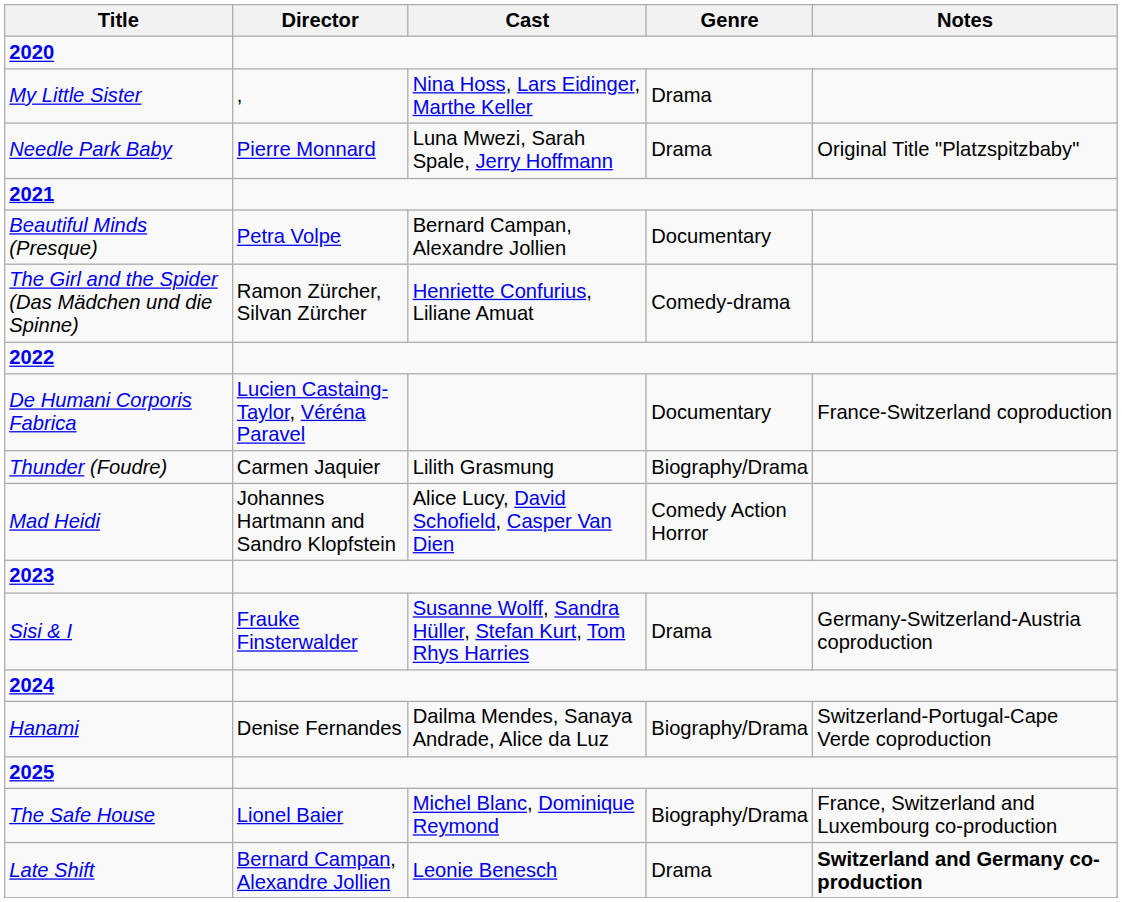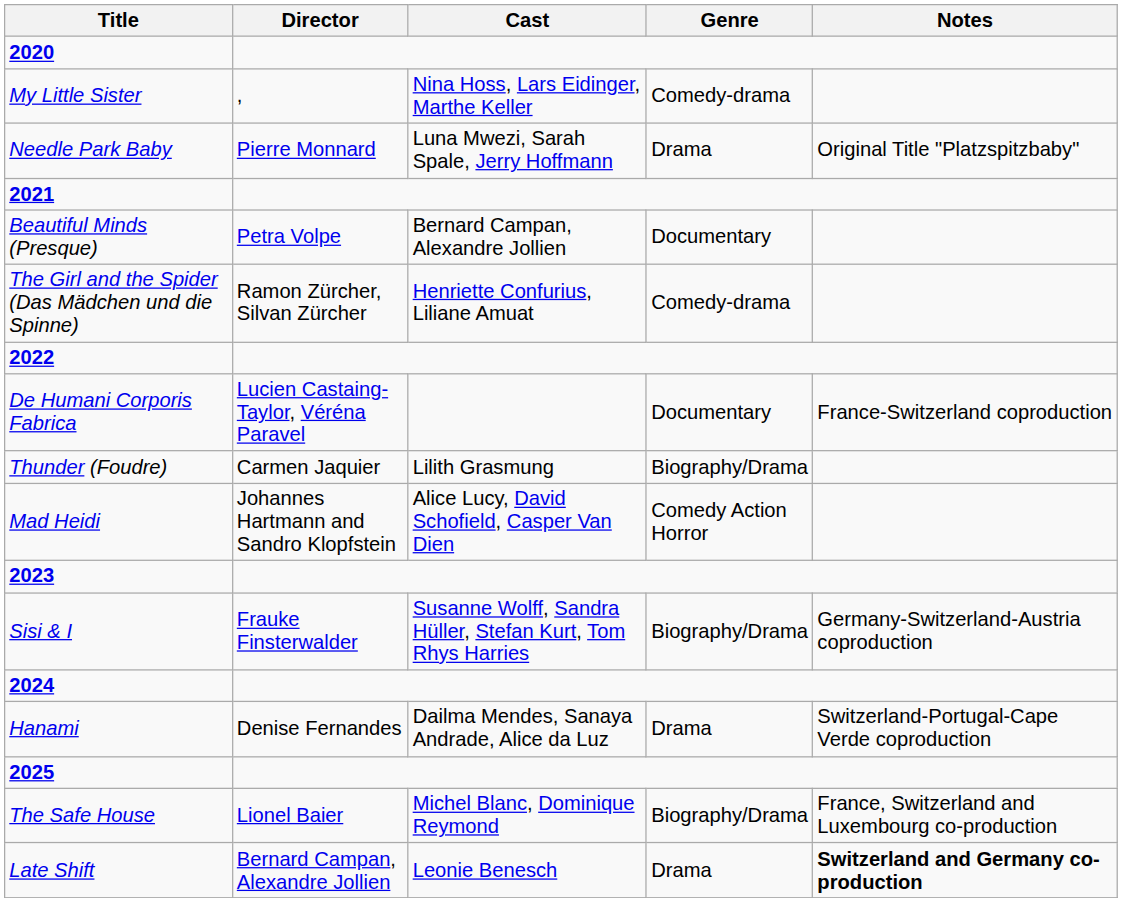 <table class="wikitable" style="width:100%;">
 <tr>
 <th style="width:21%;">Title</th>
 <th style="width:16%;">Director</th>
 <th style="width:22%;">Cast</th>
 <th style="width:13%;">Genre</th>
 <th style="width:28%;">Notes</th>
 </tr>
 <tr>
 <td><strong><a href='#'>2020</a></strong></td>
 </tr>
 <tr>
 <td><em><a href='#'>My Little Sister</a></em></td>
 <td>, </td>
 <td><a href='#'>Nina Hoss</a>, <a href='#'>Lars Eidinger</a>, <a href='#'>Marthe Keller</a></td>
-<td>Drama</td>
+<td>Comedy-drama</td>
 <td></td>
 </tr>
 <tr>
 <td><em><a href='#'>Needle Park Baby</a></em></td>
 <td><a href='#'>Pierre Monnard</a></td>
 <td>Luna Mwezi, Sarah Spale, <a href='#'>Jerry Hoffmann</a></td>
 <td>Drama</td>
 <td>Original Title "Platzspitzbaby"</td>
 </tr>
 <tr>
 <td><strong><a href='#'>2021</a></strong></td>
 </tr>
 <tr>
 <td><em><a href='#'>Beautiful Minds</a> (Presque)</em></td>
 <td><a href='#'>Petra Volpe</a></td>
 <td>Bernard Campan, Alexandre Jollien</td>
 <td>Documentary</td>
 <td></td>
 </tr>
 <tr>
 <td><em><a href='#'>The Girl and the Spider</a> (Das Mädchen und die Spinne)</em></td>
 <td>Ramon Zürcher, Silvan Zürcher</td>
 <td><a href='#'>Henriette Confurius</a>, Liliane Amuat</td>
 <td>Comedy-drama</td>
 <td></td>
 </tr>
 <tr>
 <td><strong><a href='#'>2022</a></strong></td>
 </tr>
 <tr>
 <td><em><a href='#'>De Humani Corporis Fabrica</a></em></td>
 <td><a href='#'>Lucien Castaing-Taylor</a>, <a href='#'>Véréna Paravel</a></td>
 <td></td>
 <td>Documentary</td>
 <td>France-Switzerland coproduction</td>
 </tr>
 <tr>
 <td><em><a href='#'>Thunder</a> (Foudre)</em></td>
 <td>Carmen Jaquier</td>
 <td>Lilith Grasmung</td>
 <td>Biography/Drama</td>
 <td></td>
 </tr>
 <tr>
 <td><em><a href='#'>Mad Heidi</a></em></td>
 <td>Johannes Hartmann and Sandro Klopfstein</td>
 <td>Alice Lucy, <a href='#'>David Schofield</a>, <a href='#'>Casper Van Dien</a></td>
 <td>Comedy Action Horror</td>
 <td></td>
 </tr>
 <tr>
 <td><strong><a href='#'>2023</a></strong></td>
 </tr>
 <tr>
 <td><em><a href='#'>Sisi & I</a></em></td>
 <td><a href='#'>Frauke Finsterwalder</a></td>
 <td><a href='#'>Susanne Wolff</a>, <a href='#'>Sandra Hüller</a>, <a href='#'>Stefan Kurt</a>, <a href='#'>Tom Rhys Harries</a></td>
-<td>Drama</td>
+<td>Biography/Drama</td>
 <td>Germany-Switzerland-Austria coproduction</td>
 </tr>
 <tr>
 <td><strong><a href='#'>2024</a></strong></td>
 </tr>
 <tr>
 <td><em><a href='#'>Hanami</a></em></td>
 <td>Denise Fernandes</td>
 <td>Dailma Mendes, Sanaya Andrade, Alice da Luz</td>
-<td>Biography/Drama</td>
+<td>Drama</td>
 <td>Switzerland-Portugal-Cape Verde coproduction</td>
 </tr>
 <tr>
 <td><strong><a href='#'>2025</a></strong></td>
 </tr>
 <tr>
 <td><em><a href='#'>The Safe House</a></em></td>
 <td><a href='#'>Lionel Baier</a></td>
 <td><a href='#'>Michel Blanc</a>, <a href='#'>Dominique Reymond</a></td>
 <td>Biography/Drama</td>
 <td>France, Switzerland and Luxembourg co-production</td>
 </tr>
 <tr>
 <td><em><a href='#'>Late Shift</a></em></td>
 <td><a href='#'>Bernard Campan</a>, <a href='#'>Alexandre Jollien</a></td>
 <td><a href='#'>Leonie Benesch</a></td>
 <td>Drama</td>
 <td><strong>Switzerland and Germany co-production</strong></td>
 </tr>
 <tr>
 </tr>
 </table>
